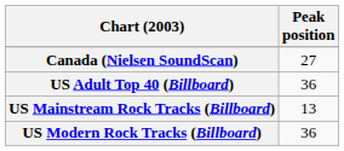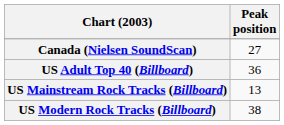 <table class="wikitable sortable plainrowheaders" style="text-align:center">
 <tr>
 <th scope="col">Chart (2003)</th>
 <th scope="col">Peak<br>position</th>
 </tr>
 <tr>
 </tr>
 <tr>
 <th scope="row">Canada (<a href='#'>Nielsen SoundScan</a>)</th>
 <td>27</td>
 </tr>
 <tr>
 <th scope="row">US <a href='#'>Adult Top 40</a> (<em><a href='#'>Billboard</a></em>)</th>
 <td>36</td>
 </tr>
 <tr>
 <th scope="row">US <a href='#'>Mainstream Rock Tracks</a> (<em><a href='#'>Billboard</a></em>)</th>
 <td>13</td>
 </tr>
 <tr>
 <th scope="row">US <a href='#'>Modern Rock Tracks</a> (<em><a href='#'>Billboard</a></em>)</th>
-<td>36</td>
+<td>38</td>
 </tr>
 </table>
